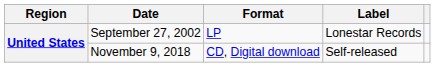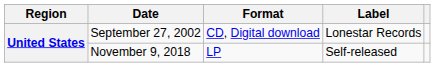 <table class="wikitable plainrowheaders">
 <tr>
 <th scope="col">Region</th>
 <th scope="col">Date</th>
 <th scope="col">Format</th>
 <th scope="col">Label</th>
 <th scope="col"></th>
 </tr>
 <tr>
 <th scope="row" rowspan="2"><a href='#'>United States</a></th>
 <td>September 27, 2002</td>
-<td><a href='#'>LP</a></td>
+<td><a href='#'>CD</a>, <a href='#'>Digital download</a></td>
 <td rowspan="1">Lonestar Records</td>
 <td align="center"></td>
 </tr>
 <tr>
 <td>November 9, 2018</td>
-<td><a href='#'>CD</a>, <a href='#'>Digital download</a></td>
+<td><a href='#'>LP</a></td>
 <td rowspan="1">Self-released</td>
 <td align="center"></td>
 </tr>
 </table>
